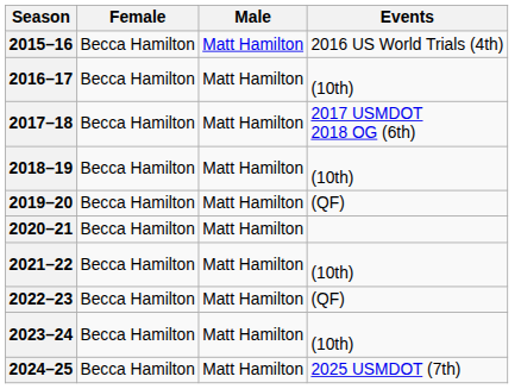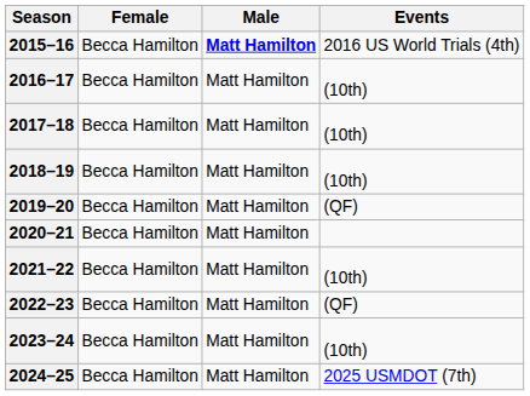 <table class="wikitable">
 <tr>
 <th scope="col">Season</th>
 <th scope="col">Female</th>
 <th scope="col">Male</th>
 <th scope="col">Events</th>
 </tr>
 <tr>
 <th scope="row">2015–16</th>
 <td>Becca Hamilton</td>
-<td><a href='#'>Matt Hamilton</a></td>
+<td><strong><a href='#'>Matt Hamilton</a></strong></td>
 <td>2016 US World Trials (4th)</td>
 </tr>
 <tr>
 <th scope="row">2016–17</th>
 <td>Becca Hamilton</td>
 <td>Matt Hamilton</td>
 <td>  <br>  (10th)</td>
 </tr>
 <tr>
 <th scope="row">2017–18</th>
 <td>Becca Hamilton</td>
 <td>Matt Hamilton</td>
-<td><a href='#'>2017 USMDOT</a>  <br> <a href='#'>2018 OG</a> (6th)</td>
+<td>  <br>  (10th)</td>
 </tr>
 <tr>
 <th scope="row">2018–19</th>
 <td>Becca Hamilton</td>
 <td>Matt Hamilton</td>
 <td>  <br>  (10th)</td>
 </tr>
 <tr>
 <th scope="row">2019–20</th>
 <td>Becca Hamilton</td>
 <td>Matt Hamilton</td>
 <td> (QF)</td>
 </tr>
 <tr>
 <th scope="row">2020–21</th>
 <td>Becca Hamilton</td>
 <td>Matt Hamilton</td>
 <td></td>
 </tr>
 <tr>
 <th scope="row">2021–22</th>
 <td>Becca Hamilton</td>
 <td>Matt Hamilton</td>
 <td>  <br>  (10th)</td>
 </tr>
 <tr>
 <th scope="row">2022–23</th>
 <td>Becca Hamilton</td>
 <td>Matt Hamilton</td>
 <td> (QF)</td>
 </tr>
 <tr>
 <th scope="row">2023–24</th>
 <td>Becca Hamilton</td>
 <td>Matt Hamilton</td>
 <td>  <br>  (10th)</td>
 </tr>
 <tr>
 <th scope="row">2024–25</th>
 <td>Becca Hamilton</td>
 <td>Matt Hamilton</td>
 <td><a href='#'>2025 USMDOT</a> (7th)</td>
 </tr>
 </table>
